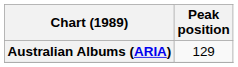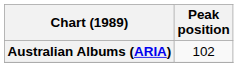 <table class="wikitable sortable plainrowheaders" style="text-align:center">
 <tr>
 <th scope="col">Chart (1989)</th>
 <th scope="col">Peak<br>position</th>
 </tr>
 <tr>
 <th scope="row">Australian Albums (<a href='#'>ARIA</a>)</th>
-<td align="center">129</td>
+<td align="center">102</td>
 </tr>
 <tr>
 </tr>
 <tr>
 </tr>
 <tr>
 </tr>
 <tr>
 </tr>
 <tr>
 </tr>
 </table>
